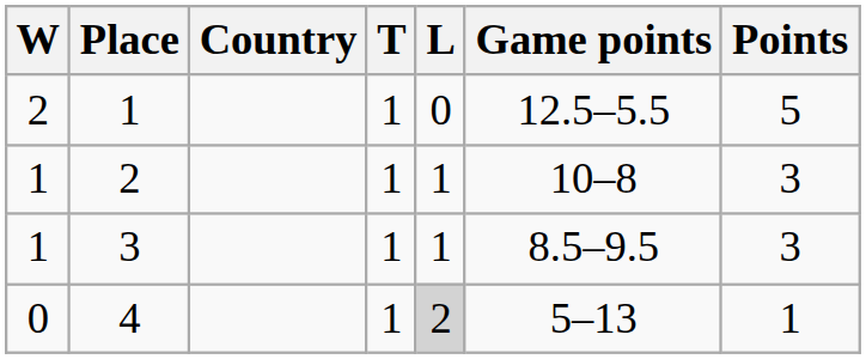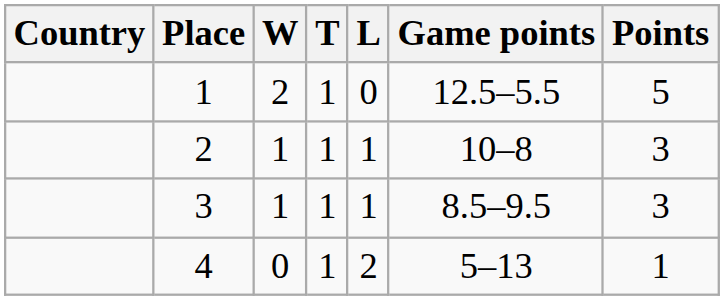 <table class="wikitable sortable" style="text-align:center">
 <tr>
+<th>Country</th>
+<th>Place</th>
 <th>W</th>
-<th>Place</th>
-<th>Country</th>
 <th>T</th>
 <th>L</th>
 <th>Game points</th>
 <th>Points</th>
 </tr>
 <tr>
+<td align=left></td>
+<td>1</td>
 <td>2</td>
-<td>1</td>
-<td align=left></td>
 <td>1</td>
 <td>0</td>
 <td>12.5–5.5</td>
 <td>5</td>
 </tr>
 <tr>
+<td align=left></td>
+<td>2</td>
 <td>1</td>
-<td>2</td>
-<td align=left></td>
 <td>1</td>
 <td>1</td>
 <td>10–8</td>
 <td>3</td>
 </tr>
 <tr>
+<td align=left></td>
+<td>3</td>
 <td>1</td>
-<td>3</td>
-<td align=left></td>
 <td>1</td>
 <td>1</td>
 <td>8.5–9.5</td>
 <td>3</td>
 </tr>
 <tr>
+<td align=left></td>
+<td>4</td>
 <td>0</td>
-<td>4</td>
-<td align=left></td>
 <td>1</td>
-<td style="background: lightgrey;">2</td>
+<td>2</td>
 <td>5–13</td>
 <td>1</td>
 </tr>
 </table>
